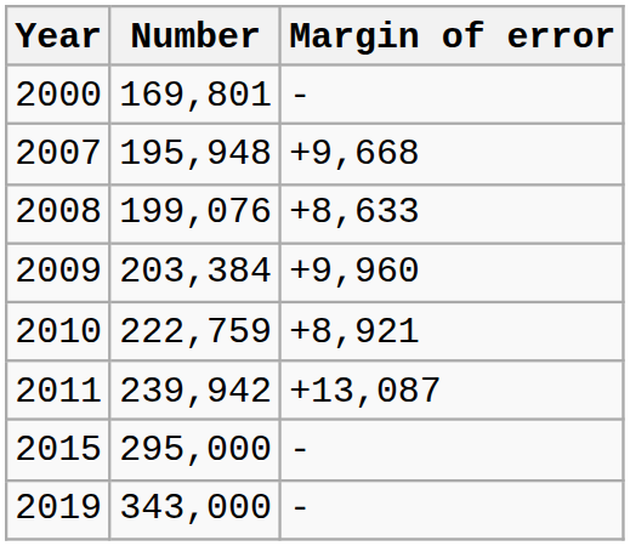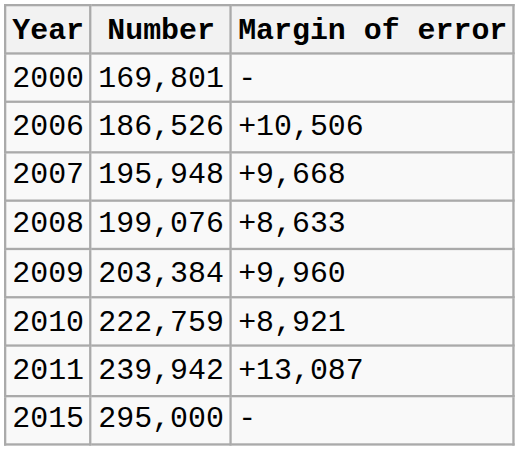 <table class="wikitable">
 <tr>
 <th>Year</th>
 <th>Number</th>
 <th>Margin of error</th>
 </tr>
 <tr>
 <td>2000</td>
 <td>169,801</td>
 <td>-</td>
+</tr>
+<tr>
+<td>2006</td>
+<td>186,526</td>
+<td>+10,506</td>
 </tr>
 <tr>
 <td>2007</td>
 <td>195,948</td>
 <td>+9,668</td>
 </tr>
 <tr>
 <td>2008</td>
 <td>199,076</td>
 <td>+8,633</td>
 </tr>
 <tr>
 <td>2009</td>
 <td>203,384</td>
 <td>+9,960</td>
 </tr>
 <tr>
 <td>2010</td>
 <td>222,759</td>
 <td>+8,921</td>
 </tr>
 <tr>
 <td>2011</td>
 <td>239,942</td>
 <td>+13,087</td>
 </tr>
 <tr>
 <td>2015</td>
 <td>295,000</td>
 <td>-</td>
 </tr>
-<tr>
-<td>2019</td>
-<td>343,000</td>
-<td>-</td>
-</tr>
 </table>
